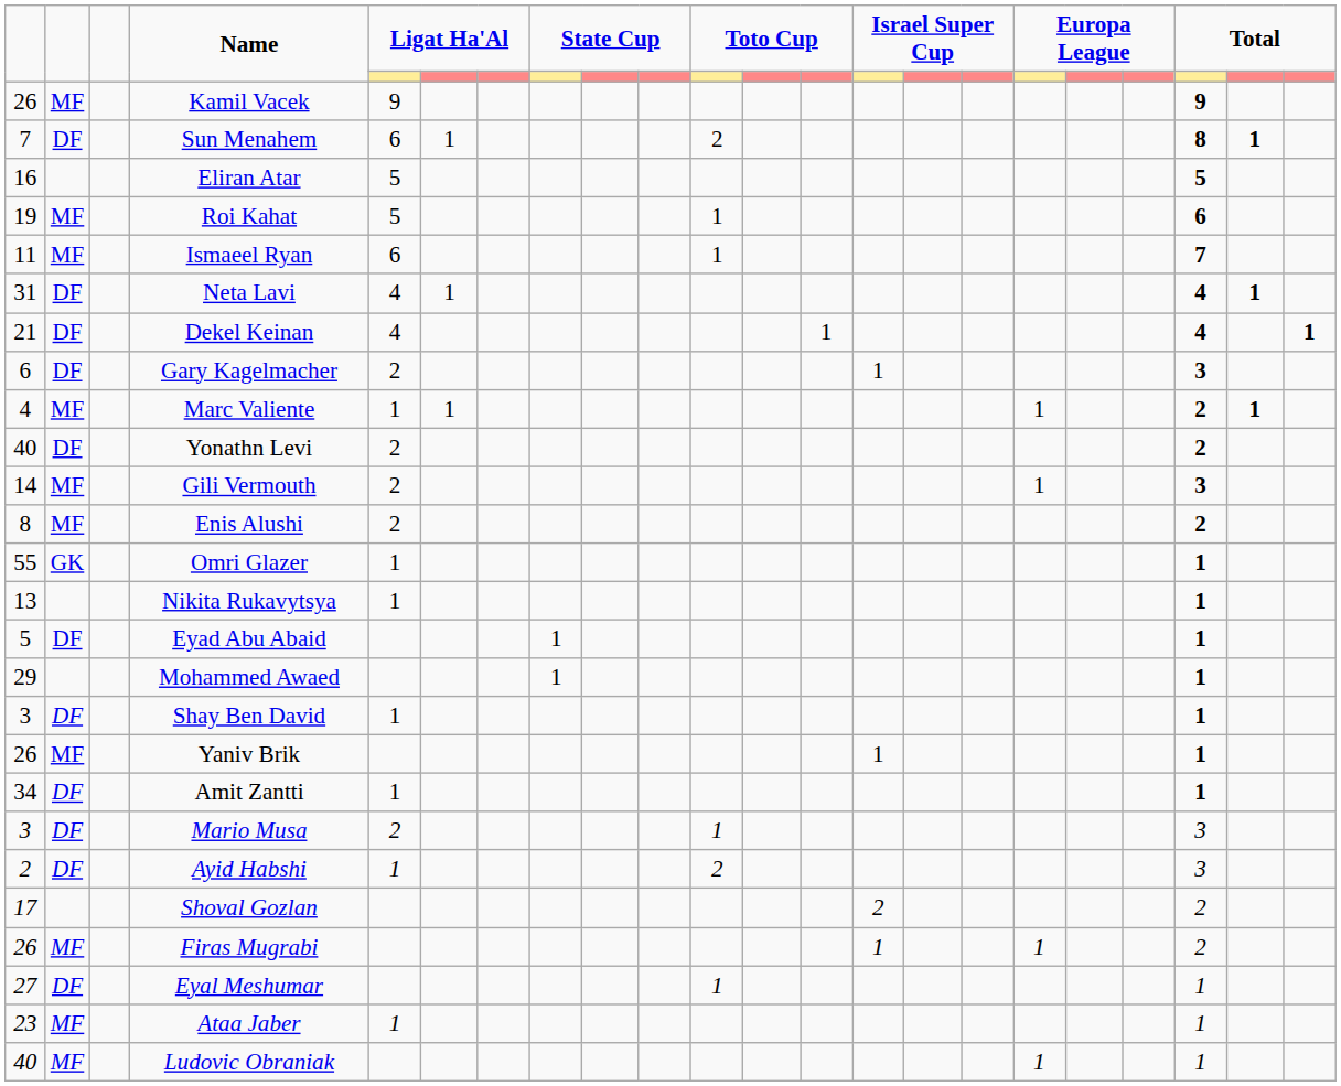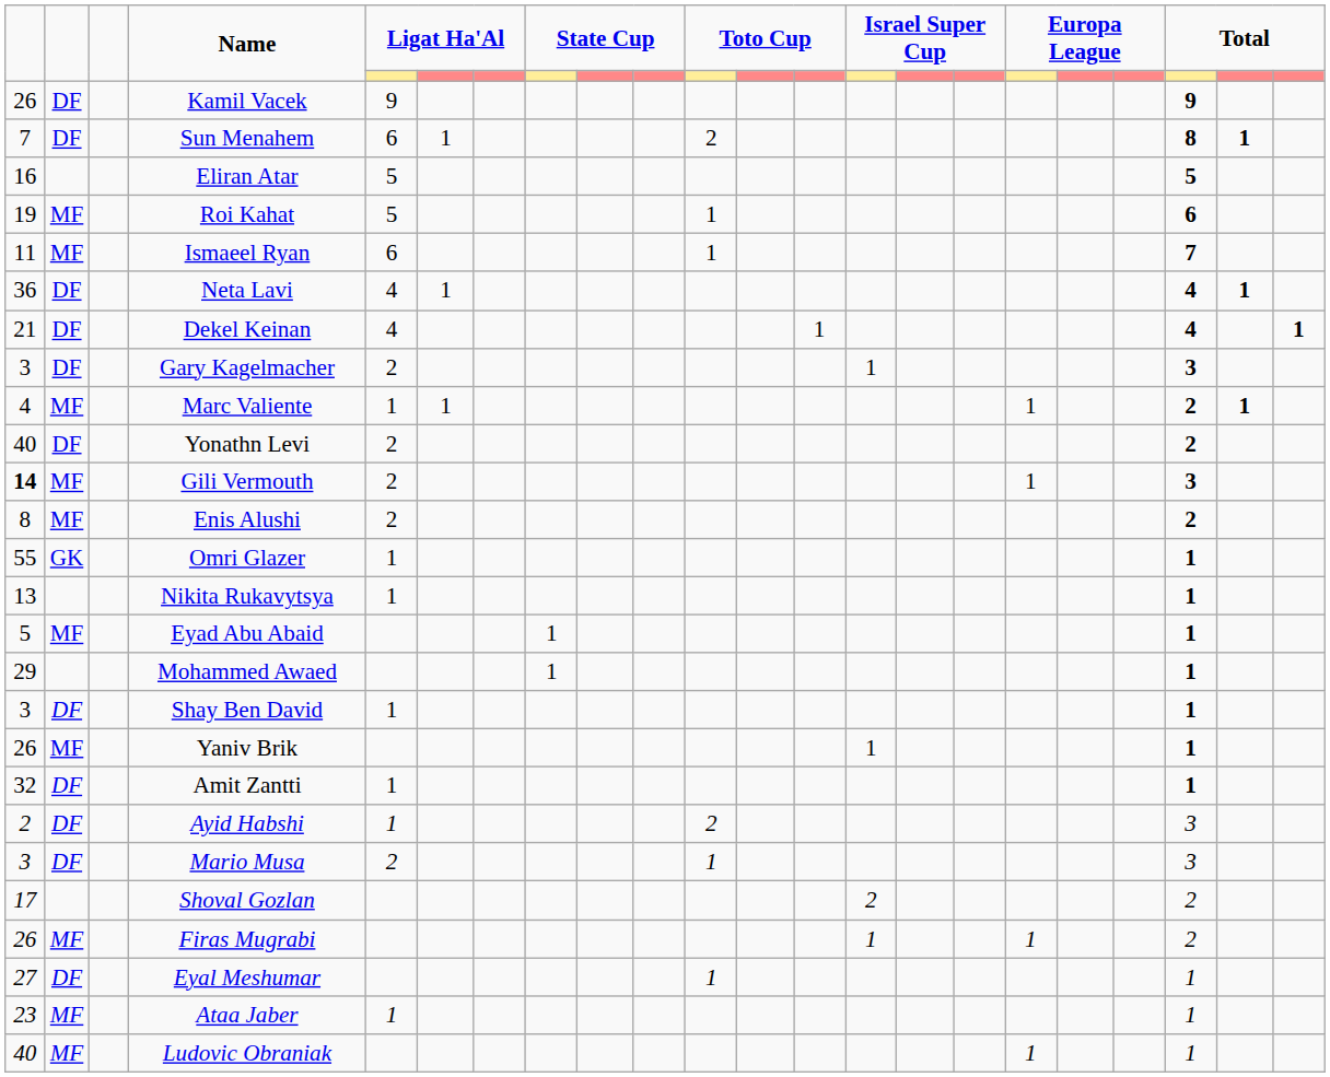 <table class="wikitable" style="font-size: 95%; text-align: center">
 <tr>
 <td rowspan="2"  style="width:3%; text-align:center;"><strong></strong></td>
 <td rowspan="2"  style="width:3%; text-align:center;"><strong></strong></td>
 <td rowspan="2"  style="width:3%; text-align:center;"><strong></strong></td>
 <td rowspan="2"  style="width:18%; text-align:center;"><strong>Name</strong></td>
 <td colspan="3" style="text-align:center;"><strong><a href='#'>Ligat Ha'Al</a></strong></td>
 <td colspan="3" style="text-align:center;"><strong><a href='#'>State Cup</a></strong></td>
 <td colspan="3" style="text-align:center;"><strong><a href='#'>Toto Cup</a></strong></td>
 <td colspan="3" style="text-align:center;"><strong><a href='#'>Israel Super Cup</a></strong></td>
 <td colspan="3" style="text-align:center;"><strong><a href='#'>Europa League</a></strong></td>
 <td colspan="3" style="text-align:center;"><strong>Total</strong></td>
 </tr>
 <tr>
 <th style="width:25px; background:#fe9;"></th>
 <th style="width:28px; background:#ff8888;"></th>
 <th style="width:25px; background:#ff8888;"></th>
 <th style="width:25px; background:#fe9;"></th>
 <th style="width:28px; background:#ff8888;"></th>
 <th style="width:25px; background:#ff8888;"></th>
 <th style="width:25px; background:#fe9;"></th>
 <th style="width:28px; background:#ff8888;"></th>
 <th style="width:25px; background:#ff8888;"></th>
 <th style="width:25px; background:#fe9;"></th>
 <th style="width:28px; background:#ff8888;"></th>
 <th style="width:25px; background:#ff8888;"></th>
 <th style="width:25px; background:#fe9;"></th>
 <th style="width:28px; background:#ff8888;"></th>
 <th style="width:25px; background:#ff8888;"></th>
 <th style="width:25px; background:#fe9;"></th>
 <th style="width:28px; background:#ff8888;"></th>
 <th style="width:25px; background:#ff8888;"></th>
 </tr>
 <tr>
 <td>26</td>
-<td><a href='#'>MF</a></td>
+<td><a href='#'>DF</a></td>
 <td></td>
 <td><a href='#'>Kamil Vacek</a></td>
 <td>9</td>
 <td></td>
 <td></td>
 <td></td>
 <td></td>
 <td></td>
 <td></td>
 <td></td>
 <td></td>
 <td></td>
 <td></td>
 <td></td>
 <td></td>
 <td></td>
 <td></td>
 <td><strong>9</strong></td>
 <td></td>
 <td></td>
 </tr>
 <tr>
 <td>7</td>
 <td><a href='#'>DF</a></td>
 <td></td>
 <td><a href='#'>Sun Menahem</a></td>
 <td>6</td>
 <td>1</td>
 <td></td>
 <td></td>
 <td></td>
 <td></td>
 <td>2</td>
 <td></td>
 <td></td>
 <td></td>
 <td></td>
 <td></td>
 <td></td>
 <td></td>
 <td></td>
 <td><strong>8</strong></td>
 <td><strong>1</strong></td>
 <td></td>
 </tr>
 <tr>
 <td>16</td>
 <td></td>
 <td></td>
 <td><a href='#'>Eliran Atar</a></td>
 <td>5</td>
 <td></td>
 <td></td>
 <td></td>
 <td></td>
 <td></td>
 <td></td>
 <td></td>
 <td></td>
 <td></td>
 <td></td>
 <td></td>
 <td></td>
 <td></td>
 <td></td>
 <td><strong>5</strong></td>
 <td></td>
 <td></td>
 </tr>
 <tr>
 <td>19</td>
 <td><a href='#'>MF</a></td>
 <td></td>
 <td><a href='#'>Roi Kahat</a></td>
 <td>5</td>
 <td></td>
 <td></td>
 <td></td>
 <td></td>
 <td></td>
 <td>1</td>
 <td></td>
 <td></td>
 <td></td>
 <td></td>
 <td></td>
 <td></td>
 <td></td>
 <td></td>
 <td><strong>6</strong></td>
 <td></td>
 <td></td>
 </tr>
 <tr>
 <td>11</td>
 <td><a href='#'>MF</a></td>
 <td></td>
 <td><a href='#'>Ismaeel Ryan</a></td>
 <td>6</td>
 <td></td>
 <td></td>
 <td></td>
 <td></td>
 <td></td>
 <td>1</td>
 <td></td>
 <td></td>
 <td></td>
 <td></td>
 <td></td>
 <td></td>
 <td></td>
 <td></td>
 <td><strong>7</strong></td>
 <td></td>
 <td></td>
 </tr>
 <tr>
-<td>31</td>
+<td>36</td>
 <td><a href='#'>DF</a></td>
 <td></td>
 <td><a href='#'>Neta Lavi</a></td>
 <td>4</td>
 <td>1</td>
 <td></td>
 <td></td>
 <td></td>
 <td></td>
 <td></td>
 <td></td>
 <td></td>
 <td></td>
 <td></td>
 <td></td>
 <td></td>
 <td></td>
 <td></td>
 <td><strong>4</strong></td>
 <td><strong>1</strong></td>
 <td></td>
 </tr>
 <tr>
 <td>21</td>
 <td><a href='#'>DF</a></td>
 <td></td>
 <td><a href='#'>Dekel Keinan</a></td>
 <td>4</td>
 <td></td>
 <td></td>
 <td></td>
 <td></td>
 <td></td>
 <td></td>
 <td></td>
 <td>1</td>
 <td></td>
 <td></td>
 <td></td>
 <td></td>
 <td></td>
 <td></td>
 <td><strong>4</strong></td>
 <td></td>
 <td><strong>1</strong></td>
 </tr>
 <tr>
-<td>6</td>
+<td>3</td>
 <td><a href='#'>DF</a></td>
 <td></td>
 <td><a href='#'>Gary Kagelmacher</a></td>
 <td>2</td>
 <td></td>
 <td></td>
 <td></td>
 <td></td>
 <td></td>
 <td></td>
 <td></td>
 <td></td>
 <td>1</td>
 <td></td>
 <td></td>
 <td></td>
 <td></td>
 <td></td>
 <td><strong>3</strong></td>
 <td></td>
 <td></td>
 </tr>
 <tr>
 <td>4</td>
 <td><a href='#'>MF</a></td>
 <td></td>
 <td><a href='#'>Marc Valiente</a></td>
 <td>1</td>
 <td>1</td>
 <td></td>
 <td></td>
 <td></td>
 <td></td>
 <td></td>
 <td></td>
 <td></td>
 <td></td>
 <td></td>
 <td></td>
 <td>1</td>
 <td></td>
 <td></td>
 <td><strong>2</strong></td>
 <td><strong>1</strong></td>
 <td></td>
 </tr>
 <tr>
 <td>40</td>
 <td><a href='#'>DF</a></td>
 <td></td>
 <td>Yonathn Levi</td>
 <td>2</td>
 <td></td>
 <td></td>
 <td></td>
 <td></td>
 <td></td>
 <td></td>
 <td></td>
 <td></td>
 <td></td>
 <td></td>
 <td></td>
 <td></td>
 <td></td>
 <td></td>
 <td><strong>2</strong></td>
 <td></td>
 <td></td>
 </tr>
 <tr>
-<td>14</td>
+<td><strong>14</strong></td>
 <td><a href='#'>MF</a></td>
 <td></td>
 <td><a href='#'>Gili Vermouth</a></td>
 <td>2</td>
 <td></td>
 <td></td>
 <td></td>
 <td></td>
 <td></td>
 <td></td>
 <td></td>
 <td></td>
 <td></td>
 <td></td>
 <td></td>
 <td>1</td>
 <td></td>
 <td></td>
 <td><strong>3</strong></td>
 <td></td>
 <td></td>
 </tr>
 <tr>
 <td>8</td>
 <td><a href='#'>MF</a></td>
 <td></td>
 <td><a href='#'>Enis Alushi</a></td>
 <td>2</td>
 <td></td>
 <td></td>
 <td></td>
 <td></td>
 <td></td>
 <td></td>
 <td></td>
 <td></td>
 <td></td>
 <td></td>
 <td></td>
 <td></td>
 <td></td>
 <td></td>
 <td><strong>2</strong></td>
 <td></td>
 <td></td>
 </tr>
 <tr>
 <td>55</td>
 <td><a href='#'>GK</a></td>
 <td></td>
 <td><a href='#'>Omri Glazer</a></td>
 <td>1</td>
 <td></td>
 <td></td>
 <td></td>
 <td></td>
 <td></td>
 <td></td>
 <td></td>
 <td></td>
 <td></td>
 <td></td>
 <td></td>
 <td></td>
 <td></td>
 <td></td>
 <td><strong>1</strong></td>
 <td></td>
 <td></td>
 </tr>
 <tr>
 <td>13</td>
 <td></td>
 <td></td>
 <td><a href='#'>Nikita Rukavytsya</a></td>
 <td>1</td>
 <td></td>
 <td></td>
 <td></td>
 <td></td>
 <td></td>
 <td></td>
 <td></td>
 <td></td>
 <td></td>
 <td></td>
 <td></td>
 <td></td>
 <td></td>
 <td></td>
 <td><strong>1</strong></td>
 <td></td>
 <td></td>
 </tr>
 <tr>
 <td>5</td>
-<td><a href='#'>DF</a></td>
+<td><a href='#'>MF</a></td>
 <td></td>
 <td><a href='#'>Eyad Abu Abaid</a></td>
 <td></td>
 <td></td>
 <td></td>
 <td>1</td>
 <td></td>
 <td></td>
 <td></td>
 <td></td>
 <td></td>
 <td></td>
 <td></td>
 <td></td>
 <td></td>
 <td></td>
 <td></td>
 <td><strong>1</strong></td>
 <td></td>
 <td></td>
 </tr>
 <tr>
 <td>29</td>
 <td></td>
 <td></td>
 <td><a href='#'>Mohammed Awaed</a></td>
 <td></td>
 <td></td>
 <td></td>
 <td>1</td>
 <td></td>
 <td></td>
 <td></td>
 <td></td>
 <td></td>
 <td></td>
 <td></td>
 <td></td>
 <td></td>
 <td></td>
 <td></td>
 <td><strong>1</strong></td>
 <td></td>
 <td></td>
 </tr>
 <tr>
 <td>3</td>
 <td><em><a href='#'>DF</a></em></td>
 <td></td>
 <td><a href='#'>Shay Ben David</a></td>
 <td>1</td>
 <td></td>
 <td></td>
 <td></td>
 <td></td>
 <td></td>
 <td></td>
 <td></td>
 <td></td>
 <td></td>
 <td></td>
 <td></td>
 <td></td>
 <td></td>
 <td></td>
 <td><strong>1</strong></td>
 <td></td>
 <td></td>
 </tr>
 <tr>
 <td>26</td>
 <td><a href='#'>MF</a></td>
 <td></td>
 <td>Yaniv Brik</td>
 <td></td>
 <td></td>
 <td></td>
 <td></td>
 <td></td>
 <td></td>
 <td></td>
 <td></td>
 <td></td>
 <td>1</td>
 <td></td>
 <td></td>
 <td></td>
 <td></td>
 <td></td>
 <td><strong>1</strong></td>
 <td></td>
 <td></td>
 </tr>
 <tr>
-<td>34</td>
+<td>32</td>
 <td><em><a href='#'>DF</a></em></td>
 <td></td>
 <td>Amit Zantti</td>
 <td>1</td>
 <td></td>
 <td></td>
 <td></td>
 <td></td>
 <td></td>
 <td></td>
 <td></td>
 <td></td>
 <td></td>
 <td></td>
 <td></td>
 <td></td>
 <td></td>
 <td></td>
 <td><strong>1</strong></td>
 <td></td>
 <td></td>
 </tr>
 <tr>
-<td><em>3</em></td>
+<td><em>2</em></td>
 <td><em><a href='#'>DF</a></em></td>
 <td></td>
-<td><em><a href='#'>Mario Musa</a></em></td>
-<td><em>2</em></td>
+<td><em><a href='#'>Ayid Habshi</a></em></td>
+<td><em>1</em></td>
 <td></td>
 <td></td>
 <td></td>
 <td></td>
 <td></td>
-<td><em>1</em></td>
+<td><em>2</em></td>
 <td></td>
 <td></td>
 <td></td>
 <td></td>
 <td></td>
 <td></td>
 <td></td>
 <td></td>
 <td><em>3</em></td>
 <td></td>
 <td></td>
 </tr>
 <tr>
-<td><em>2</em></td>
+<td><em>3</em></td>
 <td><em><a href='#'>DF</a></em></td>
 <td></td>
-<td><em><a href='#'>Ayid Habshi</a></em></td>
-<td><em>1</em></td>
+<td><em><a href='#'>Mario Musa</a></em></td>
+<td><em>2</em></td>
 <td></td>
 <td></td>
 <td></td>
 <td></td>
 <td></td>
-<td><em>2</em></td>
+<td><em>1</em></td>
 <td></td>
 <td></td>
 <td></td>
 <td></td>
 <td></td>
 <td></td>
 <td></td>
 <td></td>
 <td><em>3</em></td>
 <td></td>
 <td></td>
 </tr>
 <tr>
 <td><em>17</em></td>
 <td><em></em></td>
 <td></td>
 <td><em><a href='#'>Shoval Gozlan</a></em></td>
 <td></td>
 <td></td>
 <td></td>
 <td></td>
 <td></td>
 <td></td>
 <td></td>
 <td></td>
 <td></td>
 <td><em>2</em></td>
 <td></td>
 <td></td>
 <td></td>
 <td></td>
 <td></td>
 <td><em>2</em></td>
 <td></td>
 <td></td>
 </tr>
 <tr>
 <td><em>26</em></td>
 <td><em><a href='#'>MF</a></em></td>
 <td></td>
 <td><em><a href='#'>Firas Mugrabi</a></em></td>
 <td></td>
 <td></td>
 <td></td>
 <td></td>
 <td></td>
 <td></td>
 <td></td>
 <td></td>
 <td></td>
 <td><em>1</em></td>
 <td></td>
 <td></td>
 <td><em>1</em></td>
 <td></td>
 <td></td>
 <td><em>2</em></td>
 <td></td>
 <td></td>
 </tr>
 <tr>
 <td><em>27</em></td>
 <td><em><a href='#'>DF</a></em></td>
 <td></td>
 <td><em><a href='#'>Eyal Meshumar</a></em></td>
 <td></td>
 <td></td>
 <td></td>
 <td></td>
 <td></td>
 <td></td>
 <td><em>1</em></td>
 <td></td>
 <td></td>
 <td></td>
 <td></td>
 <td></td>
 <td></td>
 <td></td>
 <td></td>
 <td><em>1</em></td>
 <td></td>
 <td></td>
 </tr>
 <tr>
 <td><em>23</em></td>
 <td><em><a href='#'>MF</a></em></td>
 <td></td>
 <td><em><a href='#'>Ataa Jaber</a></em></td>
 <td><em>1</em></td>
 <td></td>
 <td></td>
 <td></td>
 <td></td>
 <td></td>
 <td></td>
 <td></td>
 <td></td>
 <td></td>
 <td></td>
 <td></td>
 <td></td>
 <td></td>
 <td></td>
 <td><em>1</em></td>
 <td></td>
 <td></td>
 </tr>
 <tr>
 <td><em>40</em></td>
 <td><em><a href='#'>MF</a></em></td>
 <td></td>
 <td><em><a href='#'>Ludovic Obraniak</a></em></td>
 <td></td>
 <td></td>
 <td></td>
 <td></td>
 <td></td>
 <td></td>
 <td></td>
 <td></td>
 <td></td>
 <td></td>
 <td></td>
 <td></td>
 <td><em>1</em></td>
 <td></td>
 <td></td>
 <td><em>1</em></td>
 <td></td>
 <td></td>
 </tr>
 <tr>
 </tr>
 </table>
